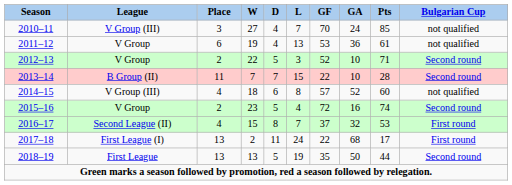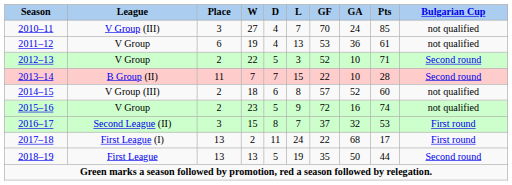 <table class="wikitable" width="800px">
 <tr>
 <th style="background:#ABCDEF;">Season</th>
 <th style="background:#ABCDEF;">League</th>
 <th style="background:#ABCDEF;">Place</th>
 <th style="background:#ABCDEF;">W</th>
 <th style="background:#ABCDEF;">D</th>
 <th style="background:#ABCDEF;">L</th>
 <th style="background:#ABCDEF;">GF</th>
 <th style="background:#ABCDEF;">GA</th>
 <th style="background:#ABCDEF;">Pts</th>
 <th style="background:#ABCDEF;"><a href='#'>Bulgarian Cup</a></th>
 </tr>
 <tr align="center">
 <td><a href='#'>2010–11</a></td>
 <td><a href='#'>V Group</a> (III)</td>
 <td>3</td>
 <td>27</td>
 <td>4</td>
 <td>7</td>
 <td>70</td>
 <td>24</td>
 <td>85</td>
 <td>not qualified</td>
 </tr>
 <tr align="center">
 <td><a href='#'>2011–12</a></td>
 <td>V Group</td>
 <td>6</td>
 <td>19</td>
 <td>4</td>
 <td>13</td>
 <td>53</td>
 <td>36</td>
 <td>61</td>
 <td>not qualified</td>
 </tr>
 <tr align="center" style="background:#ccffcc;">
 <td><a href='#'>2012–13</a></td>
 <td>V Group</td>
 <td>2</td>
 <td>22</td>
 <td>5</td>
 <td>3</td>
 <td>52</td>
 <td>10</td>
 <td>71</td>
 <td><a href='#'>Second round</a></td>
 </tr>
 <tr align="center" style="background:#ffcccc;">
 <td><a href='#'>2013–14</a></td>
 <td><a href='#'>B Group</a> (II)</td>
 <td>11</td>
 <td>7</td>
 <td>7</td>
 <td>15</td>
 <td>22</td>
 <td>10</td>
 <td>28</td>
 <td><a href='#'>Second round</a></td>
 </tr>
 <tr align="center">
 <td><a href='#'>2014–15</a></td>
 <td>V Group (III)</td>
-<td>4</td>
+<td>2</td>
 <td>18</td>
 <td>6</td>
 <td>8</td>
 <td>57</td>
 <td>52</td>
 <td>60</td>
 <td>not qualified</td>
 </tr>
 <tr align="center" style="background:#ccffcc;">
 <td><a href='#'>2015–16</a></td>
 <td>V Group</td>
 <td>2</td>
 <td>23</td>
 <td>5</td>
-<td>4</td>
+<td>9</td>
 <td>72</td>
 <td>16</td>
 <td>74</td>
-<td><a href='#'>Second round</a></td>
+<td>not qualified</td>
 </tr>
 <tr align="center" style="background:#ccffcc;">
 <td><a href='#'>2016–17</a></td>
 <td><a href='#'>Second League</a> (II)</td>
-<td>4</td>
+<td>3</td>
 <td>15</td>
 <td>8</td>
 <td>7</td>
 <td>37</td>
 <td>32</td>
 <td>53</td>
 <td><a href='#'>First round</a></td>
 </tr>
 <tr align="center">
 <td><a href='#'>2017–18</a></td>
 <td><a href='#'>First League</a> (I)</td>
 <td>13</td>
 <td>2</td>
 <td>11</td>
 <td>24</td>
 <td>22</td>
 <td>68</td>
 <td>17</td>
 <td><a href='#'>First round</a></td>
 </tr>
 <tr align="center">
 <td><a href='#'>2018–19</a></td>
 <td><a href='#'>First League</a></td>
 <td>13</td>
 <td>13</td>
 <td>5</td>
 <td>19</td>
 <td>35</td>
 <td>50</td>
 <td>44</td>
 <td><a href='#'>Second round</a></td>
 </tr>
 <tr>
 <td colspan="12" align="center"><strong>Green marks a season followed by promotion, red a season followed by relegation.</strong></td>
 </tr>
 </table>
